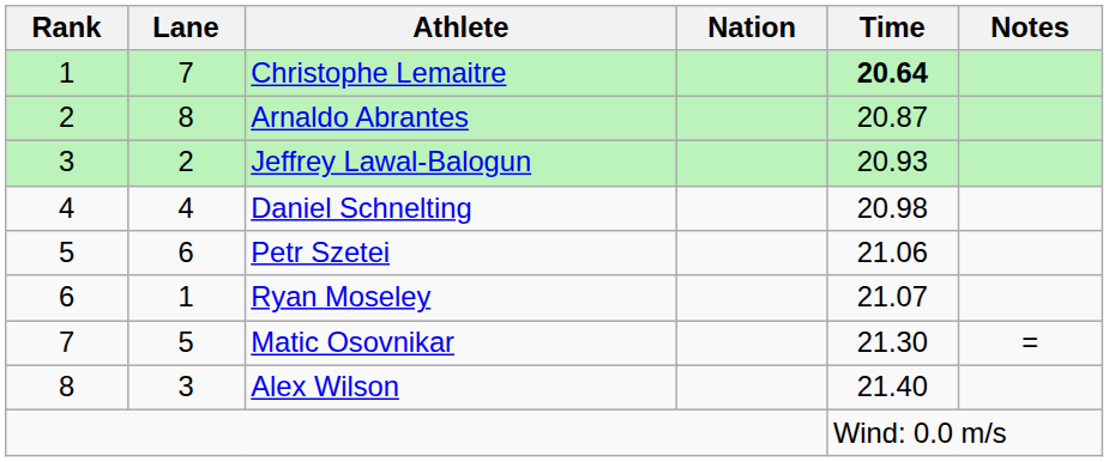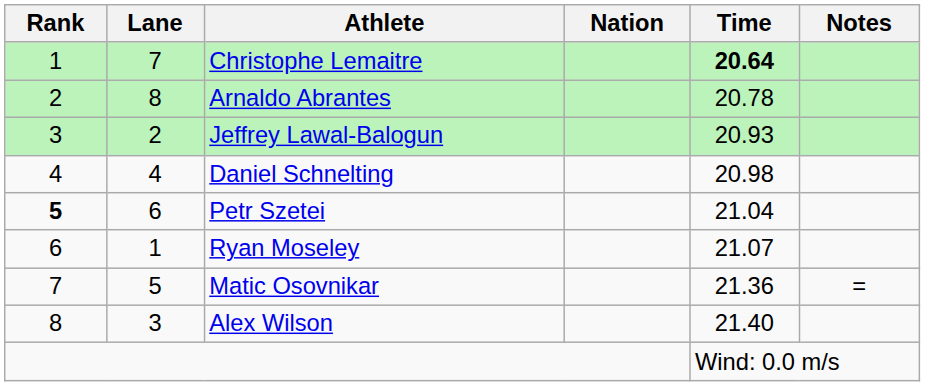 <table class="wikitable sortable" style="text-align:center;width: 70%;">
 <tr>
 <th>Rank</th>
 <th>Lane</th>
 <th>Athlete</th>
 <th>Nation</th>
 <th>Time</th>
 <th>Notes</th>
 </tr>
 <tr bgcolor=bbf3bb>
 <td>1</td>
 <td>7</td>
 <td align="left"><a href='#'>Christophe Lemaitre</a></td>
 <td align=left></td>
 <td><strong>20.64</strong></td>
 <td></td>
 </tr>
 <tr bgcolor=bbf3bb>
 <td>2</td>
 <td>8</td>
 <td align="left"><a href='#'>Arnaldo Abrantes</a></td>
 <td align=left></td>
-<td>20.87</td>
+<td>20.78</td>
 <td></td>
 </tr>
 <tr bgcolor=bbf3bb>
 <td>3</td>
 <td>2</td>
 <td align="left"><a href='#'>Jeffrey Lawal-Balogun</a></td>
 <td align=left></td>
 <td>20.93</td>
 <td></td>
 </tr>
 <tr>
 <td>4</td>
 <td>4</td>
 <td align="left"><a href='#'>Daniel Schnelting</a></td>
 <td align=left></td>
 <td>20.98</td>
 <td></td>
 </tr>
 <tr>
-<td>5</td>
+<td><strong>5</strong></td>
 <td>6</td>
 <td align="left"><a href='#'>Petr Szetei</a></td>
 <td align=left></td>
-<td>21.06</td>
+<td>21.04</td>
 <td></td>
 </tr>
 <tr>
 <td>6</td>
 <td>1</td>
 <td align="left"><a href='#'>Ryan Moseley</a></td>
 <td align=left></td>
 <td>21.07</td>
 <td></td>
 </tr>
 <tr>
 <td>7</td>
 <td>5</td>
 <td align="left"><a href='#'>Matic Osovnikar</a></td>
 <td align=left></td>
-<td>21.30</td>
+<td>21.36</td>
 <td>=</td>
 </tr>
 <tr>
 <td>8</td>
 <td>3</td>
 <td align="left"><a href='#'>Alex Wilson</a></td>
 <td align=left></td>
 <td>21.40</td>
 <td></td>
 </tr>
 <tr class="sortbottom">
 <td colspan="4"></td>
 <td colspan="2" style="text-align:left;">Wind: 0.0 m/s</td>
 </tr>
 </table>
